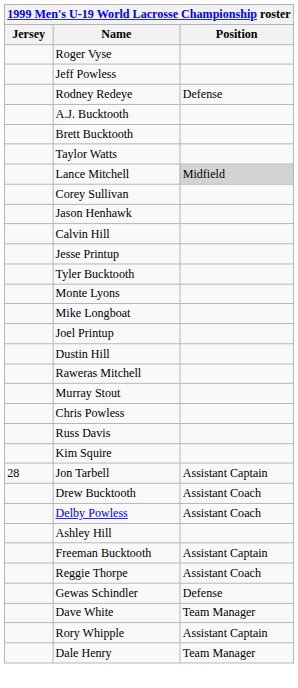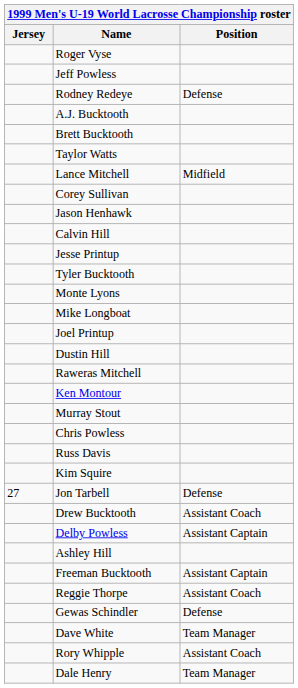 <table class="wikitable collapsible collapsed" style="font-size: 90%">
 <tr>
 <th colspan="3"><a href='#'>1999 Men's U-19 World Lacrosse Championship</a> roster</th>
 </tr>
 <tr>
 <th>Jersey</th>
 <th>Name</th>
 <th>Position</th>
 </tr>
 <tr>
 <td></td>
 <td>Roger Vyse</td>
 <td></td>
 </tr>
 <tr>
 <td></td>
 <td>Jeff Powless</td>
 <td></td>
 </tr>
 <tr>
 <td></td>
 <td>Rodney Redeye</td>
 <td>Defense</td>
 </tr>
 <tr>
 <td></td>
 <td>A.J. Bucktooth</td>
 <td></td>
 </tr>
 <tr>
 <td></td>
 <td>Brett Bucktooth</td>
 <td></td>
 </tr>
 <tr>
 <td></td>
 <td>Taylor Watts</td>
 <td></td>
 </tr>
 <tr>
 <td></td>
 <td>Lance Mitchell</td>
-<td style="background: lightgrey;">Midfield</td>
+<td>Midfield</td>
 </tr>
 <tr>
 <td></td>
 <td>Corey Sullivan</td>
 <td></td>
 </tr>
 <tr>
 <td></td>
 <td>Jason Henhawk</td>
 <td></td>
 </tr>
 <tr>
 <td></td>
 <td>Calvin Hill</td>
 <td></td>
 </tr>
 <tr>
 <td></td>
 <td>Jesse Printup</td>
 <td></td>
 </tr>
 <tr>
 <td></td>
 <td>Tyler Bucktooth</td>
 <td></td>
 </tr>
 <tr>
 <td></td>
 <td>Monte Lyons</td>
 <td></td>
 </tr>
 <tr>
 <td></td>
 <td>Mike Longboat</td>
 <td></td>
 </tr>
 <tr>
 <td></td>
 <td>Joel Printup</td>
 <td></td>
 </tr>
 <tr>
 <td></td>
 <td>Dustin Hill</td>
 <td></td>
 </tr>
 <tr>
 <td></td>
 <td>Raweras Mitchell</td>
 <td></td>
 </tr>
 <tr>
 <td></td>
+<td><a href='#'>Ken Montour</a></td>
+<td></td>
+</tr>
+<tr>
+<td></td>
 <td>Murray Stout</td>
 <td></td>
 </tr>
 <tr>
 <td></td>
 <td>Chris Powless</td>
 <td></td>
 </tr>
 <tr>
 <td></td>
 <td>Russ Davis</td>
 <td></td>
 </tr>
 <tr>
 <td></td>
 <td>Kim Squire</td>
 <td></td>
 </tr>
 <tr>
-<td>28</td>
+<td>27</td>
 <td>Jon Tarbell</td>
-<td>Assistant Captain</td>
+<td>Defense</td>
 </tr>
 <tr>
 <td></td>
 <td>Drew Bucktooth</td>
 <td>Assistant Coach</td>
 </tr>
 <tr>
 <td></td>
 <td><a href='#'>Delby Powless</a></td>
-<td>Assistant Coach</td>
+<td>Assistant Captain</td>
 </tr>
 <tr>
 <td></td>
 <td>Ashley Hill</td>
 <td></td>
 </tr>
 <tr>
 <td></td>
 <td>Freeman Bucktooth</td>
 <td>Assistant Captain</td>
 </tr>
 <tr>
 <td></td>
 <td>Reggie Thorpe</td>
 <td>Assistant Coach</td>
 </tr>
 <tr>
 <td></td>
 <td>Gewas Schindler</td>
 <td>Defense</td>
 </tr>
 <tr>
 <td></td>
 <td>Dave White</td>
 <td>Team Manager</td>
 </tr>
 <tr>
 <td></td>
 <td>Rory Whipple</td>
-<td>Assistant Captain</td>
+<td>Assistant Coach</td>
 </tr>
 <tr>
 <td></td>
 <td>Dale Henry</td>
 <td>Team Manager</td>
 </tr>
 </table>
